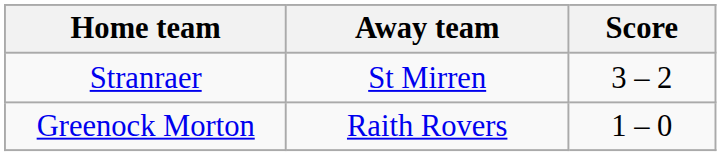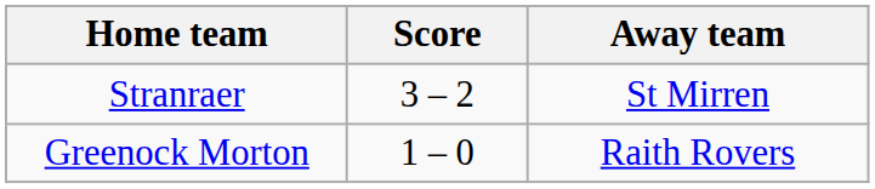 <table class="wikitable" style="text-align: center">
 <tr>
 <th width=140>Home team</th>
+<th width=70>Score</th>
 <th width=140>Away team</th>
-<th width=70>Score</th>
 </tr>
 <tr>
 <td><a href='#'>Stranraer</a></td>
+<td>3 – 2</td>
 <td><a href='#'>St Mirren</a></td>
-<td>3 – 2</td>
 </tr>
 <tr>
 <td><a href='#'>Greenock Morton</a></td>
+<td>1 – 0</td>
 <td><a href='#'>Raith Rovers</a></td>
-<td>1 – 0</td>
 </tr>
 </table>
